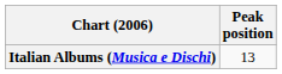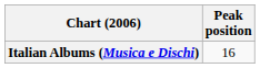 <table class="wikitable plainrowheaders">
 <tr>
 <th>Chart (2006)</th>
 <th>Peak<br>position</th>
 </tr>
 <tr>
 <th scope="row">Italian Albums (<em><a href='#'>Musica e Dischi</a></em>)</th>
-<td style="text-align:center">13</td>
+<td style="text-align:center">16</td>
 </tr>
 </table>
